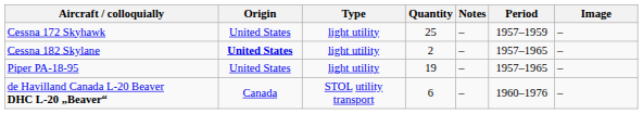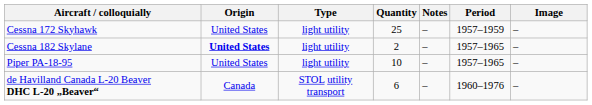 <table class="wikitable" style="width:100%">
 <tr>
 <th style="width: 22em">Aircraft / colloquially</th>
 <th style="width: 8em">Origin</th>
 <th style="width: 10em">Type</th>
 <th style="width: 4em">Quantity</th>
 <th>Notes</th>
 <th style="width: 6em">Period</th>
 <th style="width: 8em">Image</th>
 </tr>
 <tr>
 <td><a href='#'>Cessna 172 Skyhawk</a></td>
 <td style="text-align: center"><a href='#'>United States</a></td>
 <td style="text-align: center"><a href='#'>light utility</a></td>
 <td style="text-align: center">25</td>
 <td>–</td>
 <td style="text-align: center">1957–1959</td>
 <td>–</td>
 </tr>
 <tr>
 <td><a href='#'>Cessna 182 Skylane</a></td>
 <td style="text-align: center"><strong><a href='#'>United States</a></strong></td>
 <td style="text-align: center"><a href='#'>light utility</a></td>
 <td style="text-align: center">2</td>
 <td>–</td>
 <td style="text-align: center">1957–1965</td>
 <td>–</td>
 </tr>
 <tr>
 <td><a href='#'>Piper PA-18-95</a></td>
 <td style="text-align: center"><a href='#'>United States</a></td>
 <td style="text-align: center"><a href='#'>light utility</a></td>
-<td style="text-align: center">19</td>
+<td style="text-align: center">10</td>
 <td>–</td>
 <td style="text-align: center">1957–1965</td>
 <td>–</td>
 </tr>
 <tr>
 <td><a href='#'>de Havilland Canada L-20 Beaver</a><br><strong>DHC L-20 „Beaver“</strong></td>
 <td style="text-align: center"><a href='#'>Canada</a></td>
 <td style="text-align: center"><a href='#'>STOL</a> <a href='#'>utility</a> <a href='#'>transport</a></td>
 <td style="text-align: center">6</td>
 <td>–</td>
 <td style="text-align: center">1960–1976</td>
 <td>–</td>
 </tr>
 </table>
